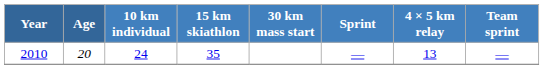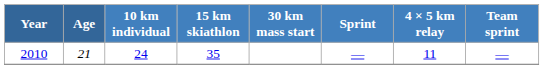 <table class="wikitable" style="font-size:95%; text-align:center; border:grey solid 1px; border-collapse:collapse; background:#ffffff;">
 <tr>
 <th style="background-color:#369; color:white; width:60px;"> Year </th>
 <th style="background-color:#369; color:white; width:40px;"> Age </th>
 <th style="background-color:#4180be; color:white; width:75px;"> 10 km <br> individual </th>
 <th style="background-color:#4180be; color:white; width:75px;"> 15 km <br> skiathlon </th>
 <th style="background-color:#4180be; color:white; width:75px;"> 30 km <br> mass start </th>
 <th style="background-color:#4180be; color:white; width:75px;"> Sprint </th>
 <th style="background-color:#4180be; color:white; width:75px;"> 4 × 5 km <br> relay </th>
 <th style="background-color:#4180be; color:white; width:75px;"> Team <br> sprint </th>
 </tr>
 <tr>
 <td><a href='#'>2010</a></td>
-<td><em>20</em></td>
+<td><em>21</em></td>
 <td><a href='#'>24</a></td>
 <td><a href='#'>35</a></td>
 <td><a href='#'></a></td>
 <td><a href='#'>—</a></td>
-<td><a href='#'>13</a></td>
+<td><a href='#'>11</a></td>
 <td><a href='#'>—</a></td>
 </tr>
 <tr>
 </tr>
 </table>
